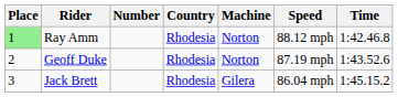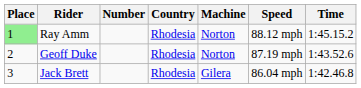 <table class="wikitable" style="font-size: 95%;">
 <tr>
 <th>Place</th>
 <th>Rider</th>
 <th>Number</th>
 <th>Country</th>
 <th>Machine</th>
 <th>Speed</th>
 <th>Time</th>
 </tr>
 <tr>
 <td style="background: lightgreen;">1</td>
 <td> Ray Amm</td>
 <td></td>
 <td><a href='#'>Rhodesia</a></td>
 <td><a href='#'>Norton</a></td>
 <td>88.12 mph</td>
-<td>1:42.46.8</td>
+<td>1:45.15.2</td>
 </tr>
 <tr>
 <td>2</td>
 <td> <a href='#'>Geoff Duke</a></td>
 <td></td>
 <td><a href='#'>Rhodesia</a></td>
 <td><a href='#'>Norton</a></td>
 <td>87.19 mph</td>
 <td>1:43.52.6</td>
 </tr>
 <tr>
 <td>3</td>
 <td> <a href='#'>Jack Brett</a></td>
 <td></td>
 <td><a href='#'>Rhodesia</a></td>
 <td><a href='#'>Gilera</a></td>
 <td>86.04 mph</td>
-<td>1:45.15.2</td>
+<td>1:42.46.8</td>
 </tr>
 </table>
